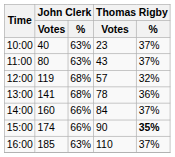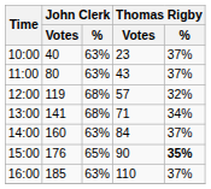 <table class="wikitable">
 <tr>
 <th rowspan="2">Time</th>
 <th colspan="2">John Clerk</th>
 <th colspan="2">Thomas Rigby</th>
 </tr>
 <tr>
 <th>Votes</th>
 <th>%</th>
 <th>Votes</th>
 <th>%</th>
 </tr>
 <tr>
 <td>10:00</td>
 <td>40</td>
 <td>63%</td>
 <td>23</td>
 <td>37%</td>
 </tr>
 <tr>
 <td>11:00</td>
 <td>80</td>
 <td>63%</td>
 <td>43</td>
 <td>37%</td>
 </tr>
 <tr>
 <td>12:00</td>
 <td>119</td>
 <td>68%</td>
 <td>57</td>
 <td>32%</td>
 </tr>
 <tr>
 <td>13:00</td>
 <td>141</td>
 <td>68%</td>
-<td>78</td>
-<td>36%</td>
+<td>71</td>
+<td>34%</td>
 </tr>
 <tr>
 <td>14:00</td>
 <td>160</td>
-<td>66%</td>
+<td>63%</td>
 <td>84</td>
 <td>37%</td>
 </tr>
 <tr>
 <td>15:00</td>
-<td>174</td>
-<td>66%</td>
+<td>176</td>
+<td>65%</td>
 <td>90</td>
 <td><strong>35%</strong></td>
 </tr>
 <tr>
 <td>16:00</td>
 <td>185</td>
 <td>63%</td>
 <td>110</td>
 <td>37%</td>
 </tr>
 <tr>
 </tr>
 </table>
